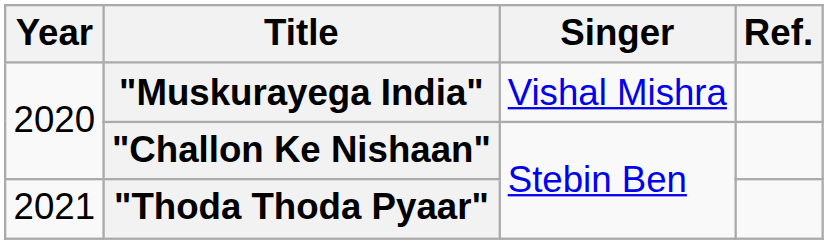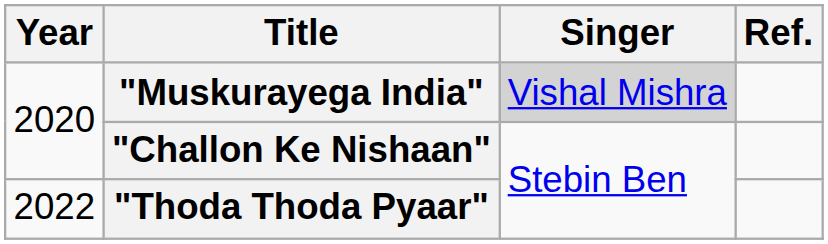 <table class="wikitable sortable plainrowheaders">
 <tr>
 <th>Year</th>
 <th>Title</th>
 <th>Singer</th>
 <th class="unsortable" scope="col">Ref.</th>
 </tr>
 <tr>
 <td rowspan="2">2020</td>
 <th scope="row">"Muskurayega India"</th>
-<td><a href='#'>Vishal Mishra</a></td>
+<td style="background: lightgrey;"><a href='#'>Vishal Mishra</a></td>
 <td></td>
 </tr>
 <tr>
 <th scope="row">"Challon Ke Nishaan"</th>
 <td rowspan="2"><a href='#'>Stebin Ben</a></td>
 <td></td>
 </tr>
 <tr>
-<td>2021</td>
+<td>2022</td>
 <th scope="row">"Thoda Thoda Pyaar"</th>
 <td></td>
 </tr>
 </table>
